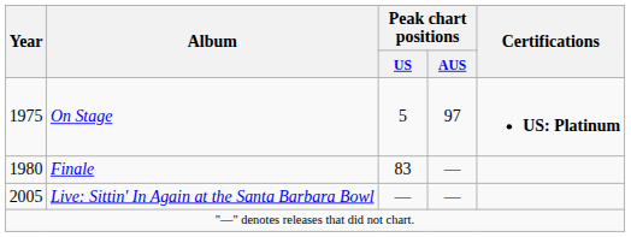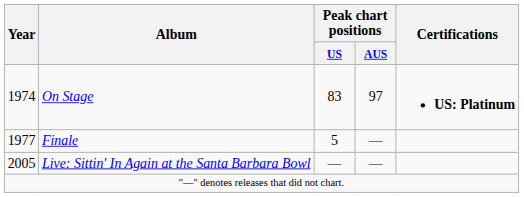 <table class="wikitable">
 <tr>
 <th scope="col" rowspan="2">Year</th>
 <th scope="col" rowspan="2">Album</th>
 <th scope="col" colspan="2">Peak chart positions</th>
 <th scope="col" rowspan="2">Certifications</th>
 </tr>
 <tr>
 <th style="width:40px;"><small><a href='#'>US</a></small><br></th>
 <th style="width:40px;"><small><a href='#'>AUS</a></small><br></th>
 </tr>
 <tr>
-<td>1975</td>
+<td>1974</td>
 <td><em><a href='#'>On Stage</a></em></td>
-<td style="text-align:center;">5</td>
+<td style="text-align:center;">83</td>
 <td style="text-align:center;">97</td>
 <td><strong><br><ul><li>US: Platinum</li></ul></strong></td>
 </tr>
 <tr>
-<td>1980</td>
+<td>1977</td>
 <td><em><a href='#'>Finale</a></em></td>
-<td style="text-align:center;">83</td>
+<td style="text-align:center;">5</td>
 <td style="text-align:center;">—</td>
 <td></td>
 </tr>
 <tr>
 <td>2005</td>
 <td><em><a href='#'>Live: Sittin' In Again at the Santa Barbara Bowl</a></em></td>
 <td style="text-align:center;">—</td>
 <td style="text-align:center;">—</td>
 <td></td>
 </tr>
 <tr>
 <td colspan="7" style="text-align:center; font-size:9pt;">"—" denotes releases that did not chart.</td>
 </tr>
 </table>
